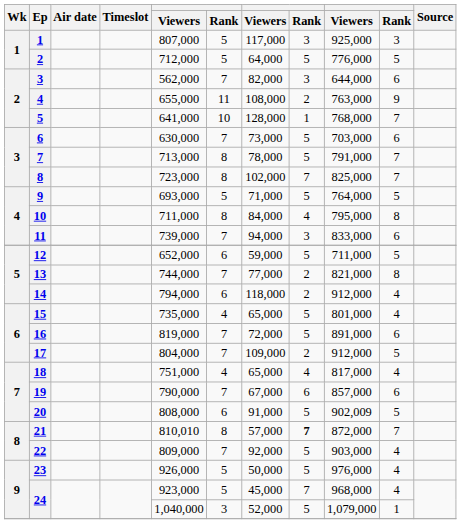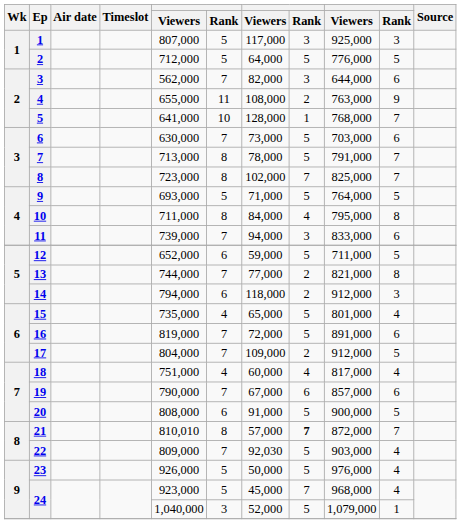 <table class="wikitable nowrap" style="text-align:center; font-size:90%; line-height:16px;">
 <tr>
 <th rowspan="2">Wk</th>
 <th rowspan="2">Ep</th>
 <th rowspan="2" class="unsortable">Air date</th>
 <th rowspan="2" class="unsortable">Timeslot</th>
 <th colspan="2"></th>
 <th colspan="2"></th>
 <th colspan="2"></th>
 <th rowspan="2">Source</th>
 </tr>
 <tr>
 <th>Viewers</th>
 <th>Rank</th>
 <th>Viewers</th>
 <th>Rank</th>
 <th>Viewers</th>
 <th>Rank</th>
 </tr>
 <tr>
 <th rowspan="2">1</th>
 <th><a href='#'>1</a></th>
 <td style="text-align:left"></td>
 <td style="text-align:left"></td>
 <td>807,000</td>
 <td>5</td>
 <td>117,000</td>
 <td>3</td>
 <td>925,000</td>
 <td>3</td>
 <td></td>
 </tr>
 <tr>
 <th><a href='#'>2</a></th>
 <td style="text-align:left"></td>
 <td style="text-align:left"></td>
 <td>712,000</td>
 <td>5</td>
 <td>64,000</td>
 <td>5</td>
 <td>776,000</td>
 <td>5</td>
 <td></td>
 </tr>
 <tr>
 <th rowspan="3">2</th>
 <th><a href='#'>3</a></th>
 <td style="text-align:left"></td>
 <td style="text-align:left"></td>
 <td>562,000</td>
 <td>7</td>
 <td>82,000</td>
 <td>3</td>
 <td>644,000</td>
 <td>6</td>
 <td></td>
 </tr>
 <tr>
 <th><a href='#'>4</a></th>
 <td style="text-align:left"></td>
 <td style="text-align:left"></td>
 <td>655,000</td>
 <td>11</td>
 <td>108,000</td>
 <td>2</td>
 <td>763,000</td>
 <td>9</td>
 <td></td>
 </tr>
 <tr>
 <th><a href='#'>5</a></th>
 <td style="text-align:left"></td>
 <td style="text-align:left"></td>
 <td>641,000</td>
 <td>10</td>
 <td>128,000</td>
 <td>1</td>
 <td>768,000</td>
 <td>7</td>
 <td></td>
 </tr>
 <tr>
 <th rowspan="3">3</th>
 <th><a href='#'>6</a></th>
 <td style="text-align:left"></td>
 <td style="text-align:left"></td>
 <td>630,000</td>
 <td>7</td>
 <td>73,000</td>
 <td>5</td>
 <td>703,000</td>
 <td>6</td>
 <td></td>
 </tr>
 <tr>
 <th><a href='#'>7</a></th>
 <td style="text-align:left"></td>
 <td style="text-align:left"></td>
 <td>713,000</td>
 <td>8</td>
 <td>78,000</td>
 <td>5</td>
 <td>791,000</td>
 <td>7</td>
 <td></td>
 </tr>
 <tr>
 <th><a href='#'>8</a></th>
 <td style="text-align:left"></td>
 <td style="text-align:left"></td>
 <td>723,000</td>
 <td>8</td>
 <td>102,000</td>
 <td>7</td>
 <td>825,000</td>
 <td>7</td>
 <td></td>
 </tr>
 <tr>
 <th rowspan="3">4</th>
 <th><a href='#'>9</a></th>
 <td style="text-align:left"></td>
 <td style="text-align:left"></td>
 <td>693,000</td>
 <td>5</td>
 <td>71,000</td>
 <td>5</td>
 <td>764,000</td>
 <td>5</td>
 <td></td>
 </tr>
 <tr>
 <th><a href='#'>10</a></th>
 <td style="text-align:left"></td>
 <td style="text-align:left"></td>
 <td>711,000</td>
 <td>8</td>
 <td>84,000</td>
 <td>4</td>
 <td>795,000</td>
 <td>8</td>
 <td></td>
 </tr>
 <tr>
 <th><a href='#'>11</a></th>
 <td style="text-align:left"></td>
 <td style="text-align:left"></td>
 <td>739,000</td>
 <td>7</td>
 <td>94,000</td>
 <td>3</td>
 <td>833,000</td>
 <td>6</td>
 <td></td>
 </tr>
 <tr>
 </tr>
 <tr>
 <th rowspan="3">5</th>
 <th><a href='#'>12</a></th>
 <td style="text-align:left"></td>
 <td style="text-align:left"></td>
 <td>652,000</td>
 <td>6</td>
 <td>59,000</td>
 <td>5</td>
 <td>711,000</td>
 <td>5</td>
 <td></td>
 </tr>
 <tr>
 <th><a href='#'>13</a></th>
 <td style="text-align:left"></td>
 <td style="text-align:left"></td>
 <td>744,000</td>
 <td>7</td>
 <td>77,000</td>
 <td>2</td>
 <td>821,000</td>
 <td>8</td>
 <td></td>
 </tr>
 <tr>
 <th><a href='#'>14</a></th>
 <td style="text-align:left"></td>
 <td style="text-align:left"></td>
 <td>794,000</td>
 <td>6</td>
 <td>118,000</td>
 <td>2</td>
 <td>912,000</td>
-<td>4</td>
+<td>3</td>
 <td></td>
 </tr>
 <tr>
 <th rowspan="3">6</th>
 <th><a href='#'>15</a></th>
 <td style="text-align:left"></td>
 <td style="text-align:left"></td>
 <td>735,000</td>
 <td>4</td>
 <td>65,000</td>
 <td>5</td>
 <td>801,000</td>
 <td>4</td>
 <td></td>
 </tr>
 <tr>
 <th><a href='#'>16</a></th>
 <td style="text-align:left"></td>
 <td style="text-align:left"></td>
 <td>819,000</td>
 <td>7</td>
 <td>72,000</td>
 <td>5</td>
 <td>891,000</td>
 <td>6</td>
 <td></td>
 </tr>
 <tr>
 <th><a href='#'>17</a></th>
 <td style="text-align:left"></td>
 <td style="text-align:left"></td>
 <td>804,000</td>
 <td>7</td>
 <td>109,000</td>
 <td>2</td>
 <td>912,000</td>
 <td>5</td>
 <td></td>
 </tr>
 <tr>
 <th rowspan="3">7</th>
 <th><a href='#'>18</a></th>
 <td style="text-align:left"></td>
 <td style="text-align:left"></td>
 <td>751,000</td>
 <td>4</td>
-<td>65,000</td>
+<td>60,000</td>
 <td>4</td>
 <td>817,000</td>
 <td>4</td>
 <td></td>
 </tr>
 <tr>
 <th><a href='#'>19</a></th>
 <td style="text-align:left"></td>
 <td style="text-align:left"></td>
 <td>790,000</td>
 <td>7</td>
 <td>67,000</td>
 <td>6</td>
 <td>857,000</td>
 <td>6</td>
 <td></td>
 </tr>
 <tr>
 <th><a href='#'>20</a></th>
 <td style="text-align:left"></td>
 <td style="text-align:left"></td>
 <td>808,000</td>
 <td>6</td>
 <td>91,000</td>
 <td>5</td>
-<td>902,009</td>
+<td>900,000</td>
 <td>5</td>
 <td></td>
 </tr>
 <tr>
 <th rowspan="2">8</th>
 <th><a href='#'>21</a></th>
 <td style="text-align:left"></td>
 <td style="text-align:left"></td>
 <td>810,010</td>
 <td>8</td>
 <td>57,000</td>
 <td><strong>7</strong></td>
 <td>872,000</td>
 <td>7</td>
 <td></td>
 </tr>
 <tr>
 <th><a href='#'>22</a></th>
 <td style="text-align:left"></td>
 <td style="text-align:left"></td>
 <td>809,000</td>
 <td>7</td>
-<td>92,000</td>
+<td>92,030</td>
 <td>5</td>
 <td>903,000</td>
 <td>4</td>
 <td></td>
 </tr>
 <tr>
 <th rowspan="3">9</th>
 <th><a href='#'>23</a></th>
 <td style="text-align:left"></td>
 <td style="text-align:left"></td>
 <td>926,000</td>
 <td>5</td>
 <td>50,000</td>
 <td>5</td>
 <td>976,000</td>
 <td>4</td>
 <td></td>
 </tr>
 <tr>
 <th rowspan=2><a href='#'>24</a></th>
 <td rowspan="2" style="text-align:left"></td>
 <td rowspan="2" style="text-align:left"></td>
 <td>923,000</td>
 <td>5</td>
 <td>45,000</td>
 <td>7</td>
 <td>968,000</td>
 <td>4</td>
 <td rowspan=2></td>
 </tr>
 <tr>
 <td>1,040,000</td>
 <td>3</td>
 <td>52,000</td>
 <td>5</td>
 <td>1,079,000</td>
 <td>1</td>
 </tr>
 <tr>
 </tr>
 </table>
